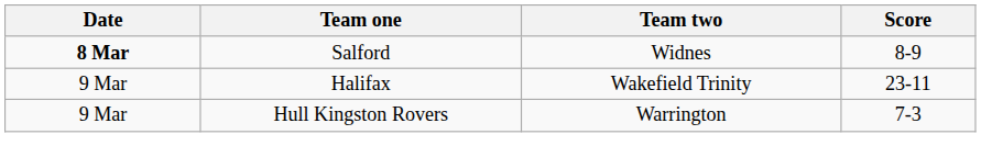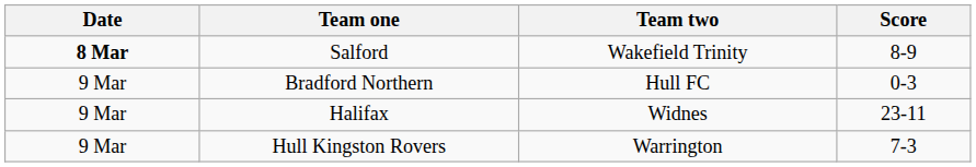 <table class="wikitable" style="text-align: center">
 <tr>
 <th width=150>Date</th>
 <th width=250>Team one</th>
 <th width=250>Team two</th>
 <th width=100>Score</th>
 </tr>
 <tr>
 <td><strong>8 Mar</strong></td>
 <td>Salford</td>
-<td>Widnes</td>
+<td>Wakefield Trinity</td>
 <td>8-9</td>
 </tr>
 <tr>
 <td>9 Mar</td>
+<td>Bradford Northern</td>
+<td>Hull FC</td>
+<td>0-3</td>
+</tr>
+<tr>
+<td>9 Mar</td>
 <td>Halifax</td>
-<td>Wakefield Trinity</td>
+<td>Widnes</td>
 <td>23-11</td>
 </tr>
 <tr>
 <td>9 Mar</td>
 <td>Hull Kingston Rovers</td>
 <td>Warrington</td>
 <td>7-3</td>
 </tr>
 </table>
